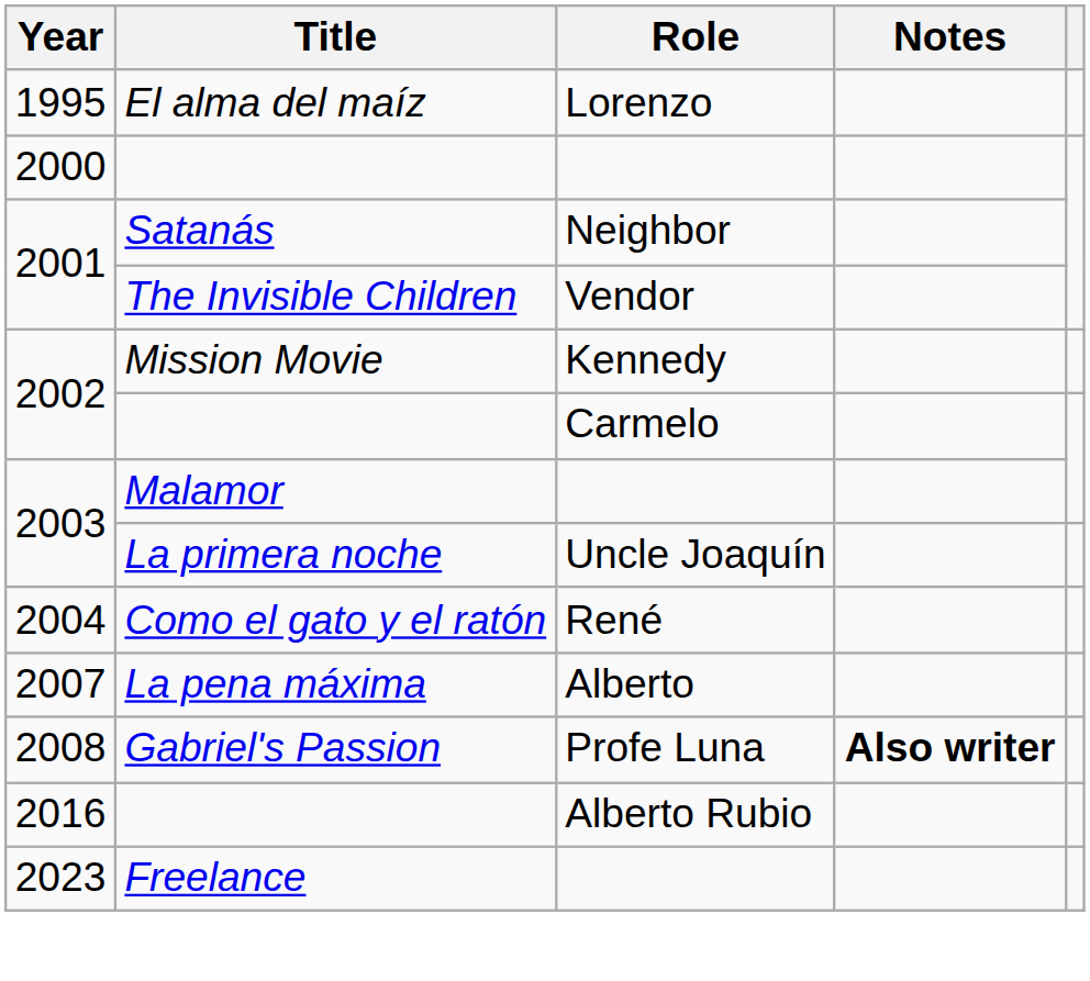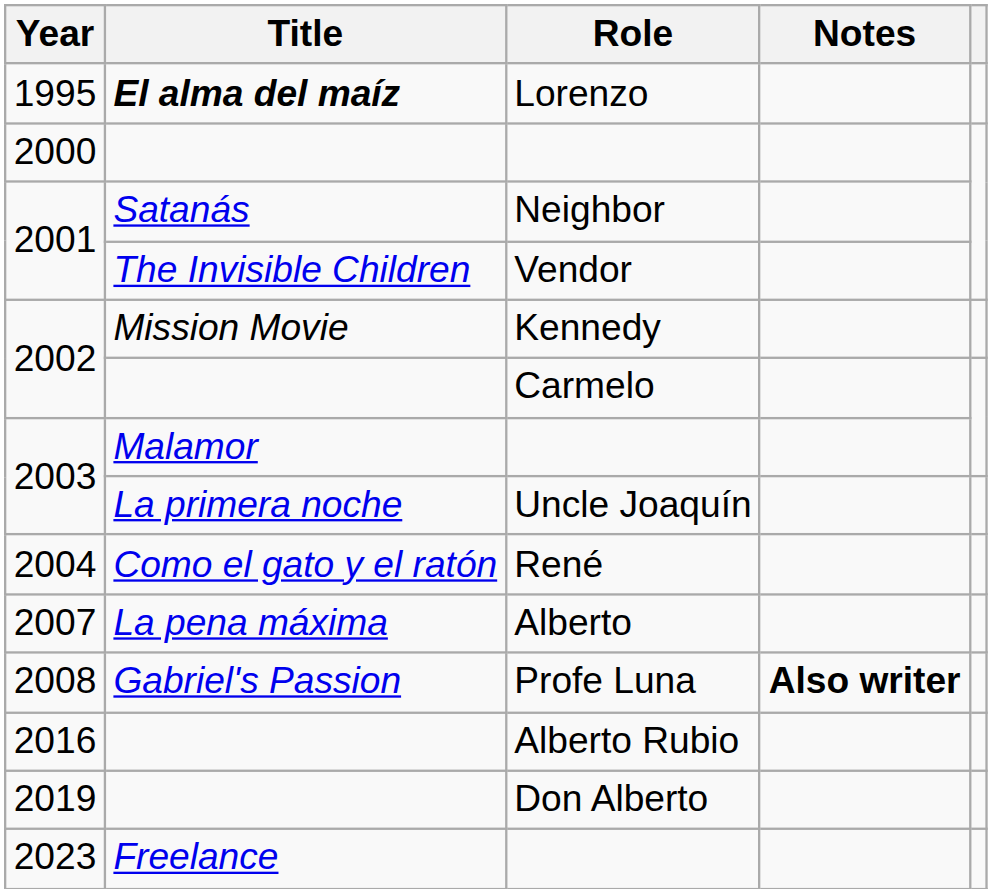 <table class="wikitable sortable">
 <tr>
 <th>Year</th>
 <th>Title</th>
 <th>Role</th>
 <th>Notes</th>
 <th class="unsortable"></th>
 </tr>
 <tr>
 <td>1995</td>
-<td><em>El alma del maíz</em></td>
+<td><strong><em>El alma del maíz</em></strong></td>
 <td>Lorenzo</td>
 <td></td>
 <td></td>
 </tr>
 <tr>
 <td>2000</td>
 <td><em></em></td>
 <td></td>
 <td></td>
 <td rowspan="3"></td>
 </tr>
 <tr>
 <td rowspan="2">2001</td>
 <td><em><a href='#'>Satanás</a></em></td>
 <td>Neighbor</td>
 <td></td>
 </tr>
 <tr>
 <td><em><a href='#'>The Invisible Children</a></em></td>
 <td>Vendor</td>
 <td></td>
 </tr>
 <tr>
 <td rowspan="2">2002</td>
 <td><em>Mission Movie</em></td>
 <td>Kennedy</td>
 <td></td>
 <td></td>
 </tr>
 <tr>
 <td><em></em></td>
 <td>Carmelo</td>
 <td></td>
 <td rowspan="2"></td>
 </tr>
 <tr>
 <td rowspan="2">2003</td>
 <td><em><a href='#'>Malamor</a></em></td>
 <td></td>
 <td></td>
 </tr>
 <tr>
 <td><em><a href='#'>La primera noche</a></em></td>
 <td>Uncle Joaquín</td>
 <td></td>
 <td></td>
 </tr>
 <tr>
 <td>2004</td>
 <td><em><a href='#'>Como el gato y el ratón</a></em></td>
 <td>René</td>
 <td></td>
 <td></td>
 </tr>
 <tr>
 <td>2007</td>
 <td><em><a href='#'>La pena máxima</a></em></td>
 <td>Alberto</td>
 <td></td>
 <td></td>
 </tr>
 <tr>
 <td>2008</td>
 <td><em><a href='#'>Gabriel's Passion</a></em></td>
 <td>Profe Luna</td>
 <td><strong>Also writer</strong></td>
 <td></td>
 </tr>
 <tr>
 <td>2016</td>
 <td><em></em></td>
 <td>Alberto Rubio</td>
 <td></td>
 <td></td>
 </tr>
 <tr>
+<td>2019</td>
+<td><em></em></td>
+<td>Don Alberto</td>
+<td></td>
+<td></td>
+</tr>
+<tr>
 <td>2023</td>
 <td><em><a href='#'>Freelance</a></em></td>
 <td></td>
 <td></td>
 <td></td>
 </tr>
 </table>
